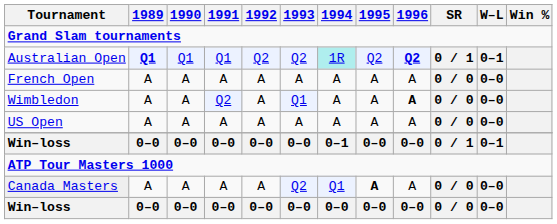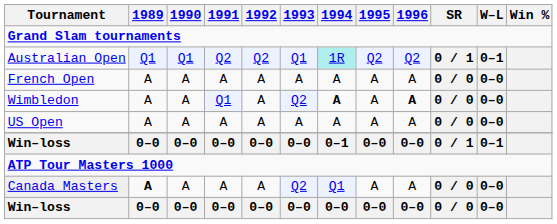 <table class=wikitable style=text-align:center>
 <tr>
 <th>Tournament</th>
 <th><a href='#'>1989</a></th>
 <th><a href='#'>1990</a></th>
 <th><a href='#'>1991</a></th>
 <th><a href='#'>1992</a></th>
 <th><a href='#'>1993</a></th>
 <th><a href='#'>1994</a></th>
 <th><a href='#'>1995</a></th>
 <th><a href='#'>1996</a></th>
 <th>SR</th>
 <th>W–L</th>
 <th>Win %</th>
 </tr>
 <tr>
 <td colspan=25 style=text-align:left><a href='#'><strong>Grand Slam tournaments</strong></a></td>
 </tr>
 <tr>
 <td align=left><a href='#'>Australian Open</a></td>
-<td style=background:#ecf2ff><strong><a href='#'>Q1</a></strong></td>
 <td style=background:#ecf2ff><a href='#'>Q1</a></td>
 <td style=background:#ecf2ff><a href='#'>Q1</a></td>
 <td style=background:#ecf2ff><a href='#'>Q2</a></td>
 <td style=background:#ecf2ff><a href='#'>Q2</a></td>
+<td style=background:#ecf2ff><a href='#'>Q1</a></td>
 <td style=background:#afeeee><a href='#'>1R</a></td>
 <td style=background:#ecf2ff><a href='#'>Q2</a></td>
-<td style=background:#ecf2ff><strong><a href='#'>Q2</a></strong></td>
+<td style=background:#ecf2ff><a href='#'>Q2</a></td>
 <th>0 / 1</th>
 <th>0–1</th>
 <th></th>
 </tr>
 <tr>
 <td align=left><a href='#'>French Open</a></td>
 <td>A</td>
 <td>A</td>
 <td>A</td>
 <td>A</td>
 <td>A</td>
 <td>A</td>
 <td>A</td>
 <td>A</td>
 <th>0 / 0</th>
 <th>0–0</th>
 <th></th>
 </tr>
 <tr>
 <td align=left><a href='#'>Wimbledon</a></td>
 <td>A</td>
 <td>A</td>
-<td style=background:#ecf2ff><a href='#'>Q2</a></td>
-<td>A</td>
 <td style=background:#ecf2ff><a href='#'>Q1</a></td>
 <td>A</td>
+<td style=background:#ecf2ff><a href='#'>Q2</a></td>
+<td><strong>A</strong></td>
 <td>A</td>
 <td><strong>A</strong></td>
 <th>0 / 0</th>
 <th>0–0</th>
 <th></th>
 </tr>
 <tr>
 <td align=left><a href='#'>US Open</a></td>
 <td>A</td>
 <td>A</td>
 <td>A</td>
 <td>A</td>
 <td>A</td>
 <td>A</td>
 <td>A</td>
 <td>A</td>
 <th>0 / 0</th>
 <th>0–0</th>
 <th></th>
 </tr>
 <tr>
 </tr>
 <tr style=font-weight:bold;background:#efefef>
 <th style=text-align:left>Win–loss</th>
 <th>0–0</th>
 <th>0–0</th>
 <th>0–0</th>
 <th>0–0</th>
 <th>0–0</th>
 <th>0–1</th>
 <th>0–0</th>
 <th>0–0</th>
 <th>0 / 1</th>
 <th>0–1</th>
 <th></th>
 </tr>
 <tr>
 <td colspan=25 style=text-align:left><strong><a href='#'>ATP Tour Masters 1000</a></strong></td>
 </tr>
 <tr>
 <td bgcolor=efefef align=left><a href='#'>Canada Masters</a></td>
-<td>A</td>
+<td><strong>A</strong></td>
 <td>A</td>
 <td>A</td>
 <td>A</td>
 <td bgcolor=ecf2ff><a href='#'>Q2</a></td>
 <td bgcolor=ecf2ff><a href='#'>Q1</a></td>
-<td><strong>A</strong></td>
+<td>A</td>
 <td>A</td>
 <th>0 / 0</th>
 <th>0–0</th>
 <th></th>
 </tr>
 <tr>
 <th style=text-align:left>Win–loss</th>
 <th>0–0</th>
 <th>0–0</th>
 <th>0–0</th>
 <th>0–0</th>
 <th>0–0</th>
 <th>0–0</th>
 <th>0–0</th>
 <th>0–0</th>
 <th>0 / 0</th>
 <th>0–0</th>
 <th></th>
 </tr>
 </table>
